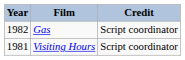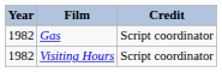 <table class="wikitable">
 <tr>
 <th style="background:#B0C4DE;">Year</th>
 <th style="background:#B0C4DE;">Film</th>
 <th style="background:#B0C4DE;">Credit</th>
 </tr>
 <tr>
 <td>1982</td>
 <td><em><a href='#'>Gas</a></em></td>
 <td>Script coordinator</td>
 </tr>
 <tr>
-<td>1981</td>
+<td>1982</td>
 <td><em><a href='#'>Visiting Hours</a></em></td>
 <td>Script coordinator</td>
 </tr>
 </table>
